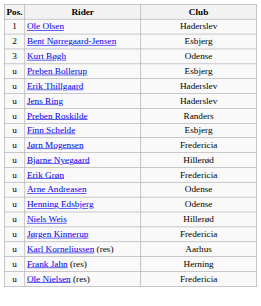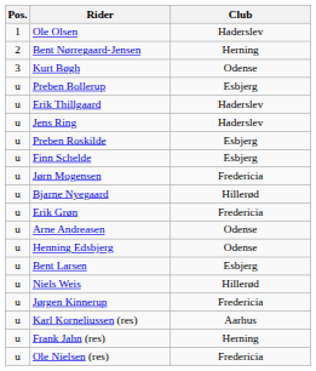 <table class=wikitable style="font-size:93%;">
 <tr>
 <th width=25px>Pos.</th>
 <th width=180px>Rider</th>
 <th width=180px>Club</th>
 </tr>
 <tr align=center>
 <td>1</td>
 <td align=left><a href='#'>Ole Olsen</a></td>
 <td>Haderslev</td>
 </tr>
 <tr align=center>
 <td>2</td>
 <td align=left><a href='#'>Bent Nørregaard-Jensen</a></td>
-<td>Esbjerg</td>
+<td>Herning</td>
 </tr>
 <tr align=center>
 <td>3</td>
 <td align=left><a href='#'>Kurt Bøgh</a></td>
 <td>Odense</td>
 </tr>
 <tr align=center>
 <td>u</td>
 <td align=left><a href='#'>Preben Bollerup</a></td>
 <td>Esbjerg</td>
 </tr>
 <tr align=center>
 <td>u</td>
 <td align=left><a href='#'>Erik Thillgaard</a></td>
 <td>Haderslev</td>
 </tr>
 <tr align=center>
 <td>u</td>
 <td align=left><a href='#'>Jens Ring</a></td>
 <td>Haderslev</td>
 </tr>
 <tr align=center>
 <td>u</td>
 <td align=left><a href='#'>Preben Roskilde</a></td>
-<td>Randers</td>
+<td>Esbjerg</td>
 </tr>
 <tr align=center>
 <td>u</td>
 <td align=left><a href='#'>Finn Schelde</a></td>
 <td>Esbjerg</td>
 </tr>
 <tr align=center>
 <td>u</td>
 <td align=left><a href='#'>Jørn Mogensen</a></td>
 <td>Fredericia</td>
 </tr>
 <tr align=center>
 <td>u</td>
 <td align=left><a href='#'>Bjarne Nyegaard</a></td>
 <td>Hillerød</td>
 </tr>
 <tr align=center>
 <td>u</td>
 <td align=left><a href='#'>Erik Grøn</a></td>
 <td>Fredericia</td>
 </tr>
 <tr align=center>
 <td>u</td>
 <td align=left><a href='#'>Arne Andreasen</a></td>
 <td>Odense</td>
 </tr>
 <tr align=center>
 <td>u</td>
 <td align=left><a href='#'>Henning Edsbjerg</a></td>
 <td>Odense</td>
 </tr>
 <tr align=center>
 <td>u</td>
+<td align=left><a href='#'>Bent Larsen</a></td>
+<td>Esbjerg</td>
+</tr>
+<tr align=center>
+<td>u</td>
 <td align=left><a href='#'>Niels Weis</a></td>
 <td>Hillerød</td>
 </tr>
 <tr align=center>
 <td>u</td>
 <td align=left><a href='#'>Jørgen Kinnerup</a></td>
 <td>Fredericia</td>
 </tr>
 <tr align=center>
 <td>u</td>
 <td align=left><a href='#'>Karl Korneliussen</a> (res)</td>
 <td>Aarhus</td>
 </tr>
 <tr align=center>
 <td>u</td>
 <td align=left><a href='#'>Frank Jahn</a> (res)</td>
 <td>Herning</td>
 </tr>
 <tr align=center>
 <td>u</td>
 <td align=left><a href='#'>Ole Nielsen</a> (res)</td>
 <td>Fredericia</td>
 </tr>
 </table>
